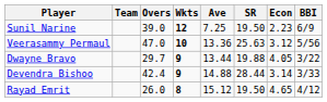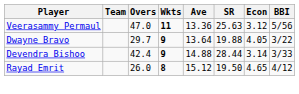 <table class="wikitable">
 <tr>
 <th>Player</th>
 <th>Team</th>
 <th>Overs</th>
 <th>Wkts</th>
 <th>Ave</th>
 <th>SR</th>
 <th>Econ</th>
 <th>BBI</th>
 </tr>
 <tr>
-<td><a href='#'>Sunil Narine</a></td>
-<td></td>
-<td>39.0</td>
-<td><strong>12</strong></td>
-<td>7.25</td>
-<td>19.50</td>
-<td>2.23</td>
-<td>6/9</td>
-</tr>
-<tr>
 <td><a href='#'>Veerasammy Permaul</a></td>
 <td></td>
 <td>47.0</td>
-<td><strong>10</strong></td>
+<td><strong>11</strong></td>
 <td>13.36</td>
 <td>25.63</td>
 <td>3.12</td>
 <td>5/56</td>
 </tr>
 <tr>
 <td><a href='#'>Dwayne Bravo</a></td>
 <td></td>
 <td>29.7</td>
 <td><strong>9</strong></td>
-<td>13.44</td>
+<td>13.64</td>
 <td>19.88</td>
 <td>4.05</td>
 <td>3/22</td>
 </tr>
 <tr>
 <td><a href='#'>Devendra Bishoo</a></td>
 <td></td>
 <td>42.4</td>
 <td><strong>9</strong></td>
 <td>14.88</td>
 <td>28.44</td>
 <td>3.14</td>
 <td>3/33</td>
 </tr>
 <tr>
 <td><a href='#'>Rayad Emrit</a></td>
 <td></td>
 <td>26.0</td>
 <td><strong>8</strong></td>
 <td>15.12</td>
 <td>19.50</td>
 <td>4.65</td>
 <td>4/12</td>
 </tr>
 </table>
